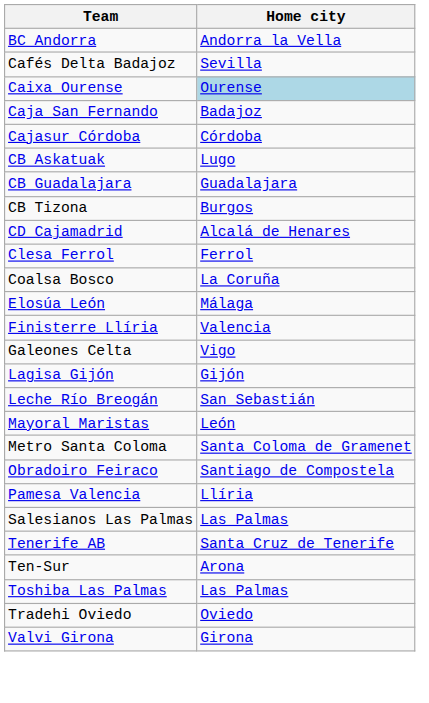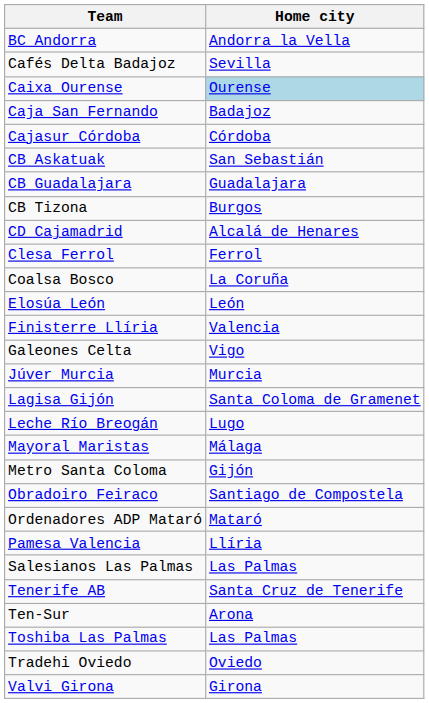 <table class="wikitable sortable">
 <tr>
 <th>Team</th>
 <th>Home city</th>
 </tr>
 <tr>
 <td><a href='#'>BC Andorra</a></td>
 <td> <a href='#'>Andorra la Vella</a></td>
 </tr>
 <tr>
 <td>Cafés Delta Badajoz</td>
 <td><a href='#'>Sevilla</a></td>
 </tr>
 <tr>
 <td><a href='#'>Caixa Ourense</a></td>
 <td style="background: lightblue;"><a href='#'>Ourense</a></td>
 </tr>
 <tr>
 <td><a href='#'>Caja San Fernando</a></td>
 <td><a href='#'>Badajoz</a></td>
 </tr>
 <tr>
 <td><a href='#'>Cajasur Córdoba</a></td>
 <td><a href='#'>Córdoba</a></td>
 </tr>
 <tr>
 <td><a href='#'>CB Askatuak</a></td>
-<td><a href='#'>Lugo</a></td>
+<td><a href='#'>San Sebastián</a></td>
 </tr>
 <tr>
 <td><a href='#'>CB Guadalajara</a></td>
 <td><a href='#'>Guadalajara</a></td>
 </tr>
 <tr>
 <td>CB Tizona</td>
 <td><a href='#'>Burgos</a></td>
 </tr>
 <tr>
 <td><a href='#'>CD Cajamadrid</a></td>
 <td><a href='#'>Alcalá de Henares</a></td>
 </tr>
 <tr>
 <td><a href='#'>Clesa Ferrol</a></td>
 <td><a href='#'>Ferrol</a></td>
 </tr>
 <tr>
 <td>Coalsa Bosco</td>
 <td><a href='#'>La Coruña</a></td>
 </tr>
 <tr>
 <td><a href='#'>Elosúa León</a></td>
-<td><a href='#'>Málaga</a></td>
+<td><a href='#'>León</a></td>
 </tr>
 <tr>
 <td><a href='#'>Finisterre Llíria</a></td>
 <td><a href='#'>Valencia</a></td>
 </tr>
 <tr>
 <td>Galeones Celta</td>
 <td><a href='#'>Vigo</a></td>
 </tr>
 <tr>
+<td><a href='#'>Júver Murcia</a></td>
+<td><a href='#'>Murcia</a></td>
+</tr>
+<tr>
 <td><a href='#'>Lagisa Gijón</a></td>
-<td><a href='#'>Gijón</a></td>
+<td><a href='#'>Santa Coloma de Gramenet</a></td>
 </tr>
 <tr>
 <td><a href='#'>Leche Río Breogán</a></td>
-<td><a href='#'>San Sebastián</a></td>
+<td><a href='#'>Lugo</a></td>
 </tr>
 <tr>
 <td><a href='#'>Mayoral Maristas</a></td>
-<td><a href='#'>León</a></td>
+<td><a href='#'>Málaga</a></td>
 </tr>
 <tr>
 <td>Metro Santa Coloma</td>
-<td><a href='#'>Santa Coloma de Gramenet</a></td>
+<td><a href='#'>Gijón</a></td>
 </tr>
 <tr>
 <td><a href='#'>Obradoiro Feiraco</a></td>
 <td><a href='#'>Santiago de Compostela</a></td>
+</tr>
+<tr>
+<td>Ordenadores ADP Mataró</td>
+<td><a href='#'>Mataró</a></td>
 </tr>
 <tr>
 <td><a href='#'>Pamesa Valencia</a></td>
 <td><a href='#'>Llíria</a></td>
 </tr>
 <tr>
 <td>Salesianos Las Palmas</td>
 <td><a href='#'>Las Palmas</a></td>
 </tr>
 <tr>
 <td><a href='#'>Tenerife AB</a></td>
 <td><a href='#'>Santa Cruz de Tenerife</a></td>
 </tr>
 <tr>
 <td>Ten-Sur</td>
 <td><a href='#'>Arona</a></td>
 </tr>
 <tr>
 <td><a href='#'>Toshiba Las Palmas</a></td>
 <td><a href='#'>Las Palmas</a></td>
 </tr>
 <tr>
 <td>Tradehi Oviedo</td>
 <td><a href='#'>Oviedo</a></td>
 </tr>
 <tr>
 <td><a href='#'>Valvi Girona</a></td>
 <td><a href='#'>Girona</a></td>
 </tr>
 </table>
